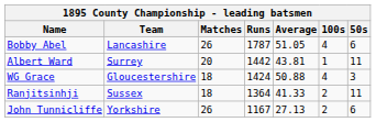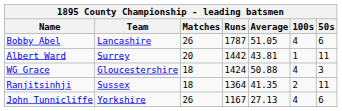 <table class="wikitable">
 <tr>
 <th bgcolor="#efefef" colspan="7">1895 County Championship - leading batsmen</th>
 </tr>
 <tr bgcolor="#efefef">
 <th>Name</th>
 <th>Team</th>
 <th>Matches</th>
 <th>Runs</th>
 <th>Average</th>
 <th>100s</th>
 <th>50s</th>
 </tr>
 <tr>
 <td><a href='#'>Bobby Abel</a></td>
 <td><a href='#'>Lancashire</a></td>
 <td>26</td>
 <td>1787</td>
 <td>51.05</td>
 <td>4</td>
 <td>6</td>
 </tr>
 <tr>
 <td><a href='#'>Albert Ward</a></td>
 <td><a href='#'>Surrey</a></td>
 <td>20</td>
 <td>1442</td>
 <td>43.81</td>
 <td>1</td>
 <td>11</td>
 </tr>
 <tr>
 <td><a href='#'>WG Grace</a></td>
 <td><a href='#'>Gloucestershire</a></td>
 <td>18</td>
 <td>1424</td>
 <td>50.88</td>
 <td>4</td>
 <td>3</td>
 </tr>
 <tr>
 <td><a href='#'>Ranjitsinhji</a></td>
 <td><a href='#'>Sussex</a></td>
 <td>18</td>
 <td>1364</td>
-<td>41.33</td>
+<td>41.35</td>
 <td>2</td>
 <td>11</td>
 </tr>
 <tr>
 <td><a href='#'>John Tunnicliffe</a></td>
 <td><a href='#'>Yorkshire</a></td>
 <td>26</td>
 <td>1167</td>
 <td>27.13</td>
-<td>2</td>
+<td>4</td>
 <td>6</td>
 </tr>
 </table>
